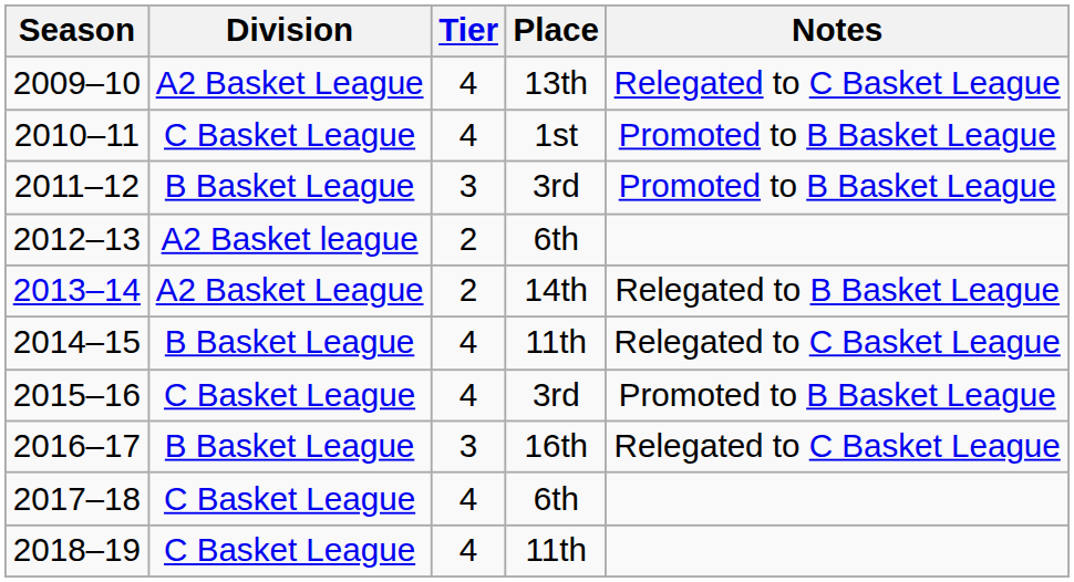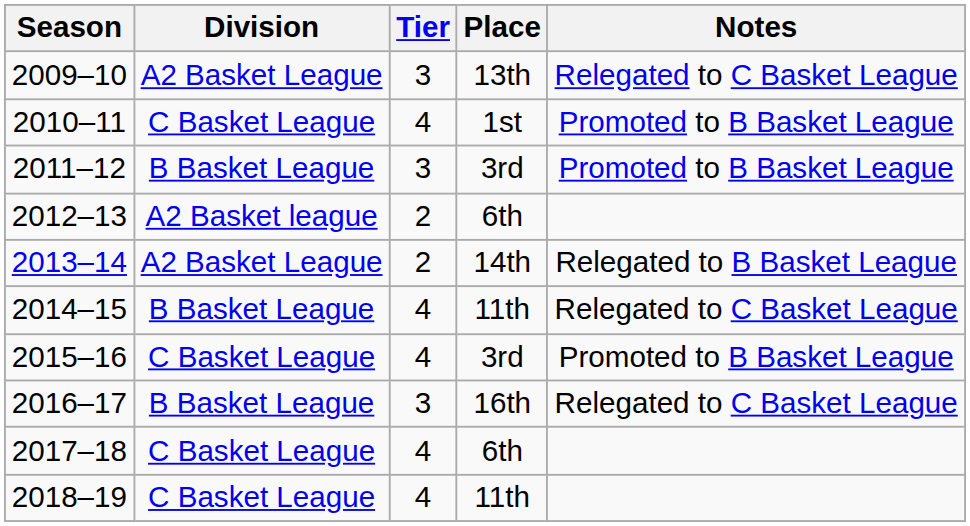 <table class="wikitable" style="text-align:center">
 <tr>
 <th>Season</th>
 <th>Division</th>
 <th><a href='#'>Tier</a></th>
 <th>Place</th>
 <th>Notes</th>
 </tr>
 <tr>
 <td>2009–10</td>
 <td><a href='#'>A2 Basket League</a></td>
-<td>4</td>
+<td>3</td>
 <td>13th</td>
 <td><a href='#'>Relegated</a> to <a href='#'>C Basket League</a></td>
 </tr>
 <tr>
 <td>2010–11</td>
 <td><a href='#'>C Basket League</a></td>
 <td>4</td>
 <td>1st</td>
 <td><a href='#'>Promoted</a> to <a href='#'>B Basket League</a></td>
 </tr>
 <tr>
 <td>2011–12</td>
 <td><a href='#'>B Basket League</a></td>
 <td>3</td>
 <td>3rd</td>
 <td><a href='#'>Promoted</a> to <a href='#'>B Basket League</a></td>
 </tr>
 <tr>
 <td>2012–13</td>
 <td><a href='#'>A2 Basket league</a></td>
 <td>2</td>
 <td>6th</td>
 <td></td>
 </tr>
 <tr>
 <td><a href='#'>2013–14</a></td>
 <td><a href='#'>A2 Basket League</a></td>
 <td>2</td>
 <td>14th</td>
 <td>Relegated to <a href='#'>B Basket League</a></td>
 </tr>
 <tr>
 <td>2014–15</td>
 <td><a href='#'>B Basket League</a></td>
 <td>4</td>
 <td>11th</td>
 <td>Relegated to <a href='#'>C Basket League</a></td>
 </tr>
 <tr>
 <td>2015–16</td>
 <td><a href='#'>C Basket League</a></td>
 <td>4</td>
 <td>3rd</td>
 <td>Promoted to <a href='#'>B Basket League</a></td>
 </tr>
 <tr>
 <td>2016–17</td>
 <td><a href='#'>B Basket League</a></td>
 <td>3</td>
 <td>16th</td>
 <td>Relegated to <a href='#'>C Basket League</a></td>
 </tr>
 <tr>
 <td>2017–18</td>
 <td><a href='#'>C Basket League</a></td>
 <td>4</td>
 <td>6th</td>
 <td></td>
 </tr>
 <tr>
 <td>2018–19</td>
 <td><a href='#'>C Basket League</a></td>
 <td>4</td>
 <td>11th</td>
 <td></td>
 </tr>
 </table>
